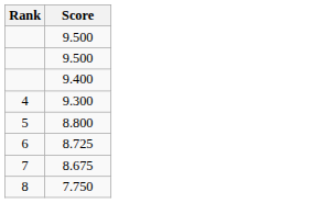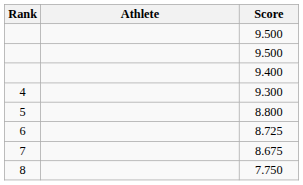 <table class=wikitable style="text-align:center">
 <tr>
 <th width=40>Rank</th>
+<th width=250>Athlete</th>
 <th width=70>Score</th>
 </tr>
 <tr>
 <td></td>
+<td align=left></td>
 <td>9.500</td>
 </tr>
 <tr>
 <td></td>
+<td align=left></td>
 <td>9.500</td>
 </tr>
 <tr>
 <td></td>
+<td align=left></td>
 <td>9.400</td>
 </tr>
 <tr>
 <td>4</td>
+<td align=left></td>
 <td>9.300</td>
 </tr>
 <tr>
 <td>5</td>
+<td align=left></td>
 <td>8.800</td>
 </tr>
 <tr>
 <td>6</td>
+<td align=left></td>
 <td>8.725</td>
 </tr>
 <tr>
 <td>7</td>
+<td align=left></td>
 <td>8.675</td>
 </tr>
 <tr>
 <td>8</td>
+<td align=left></td>
 <td>7.750</td>
 </tr>
 </table>
